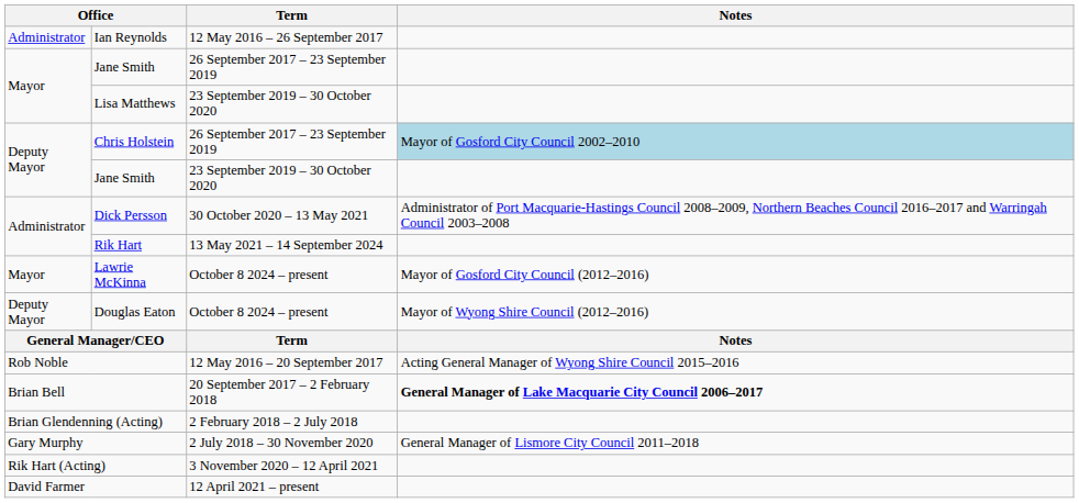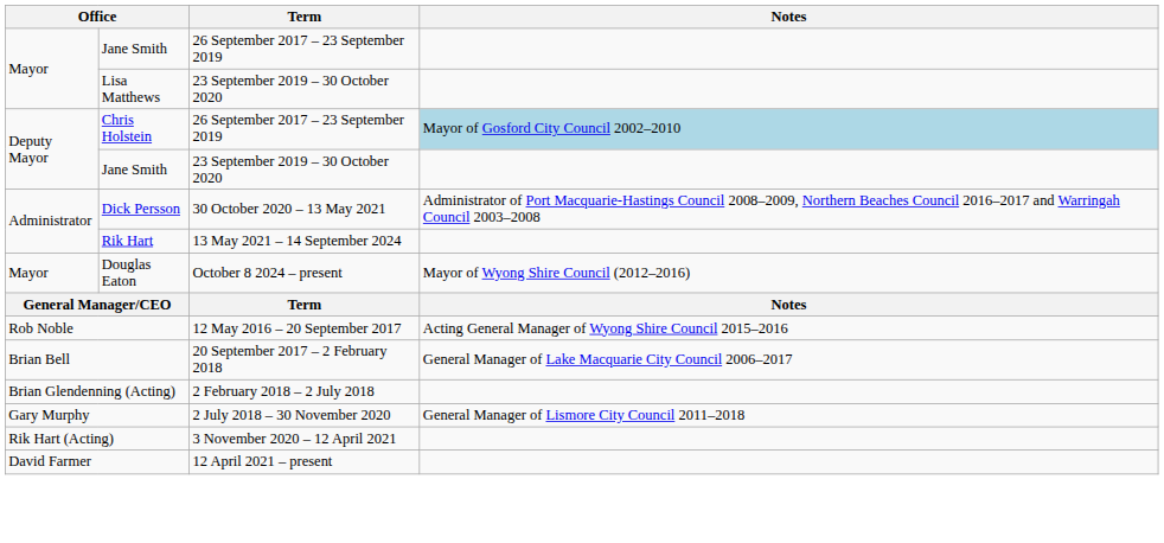 <table class="wikitable">
 <tr>
 <th colspan="2">Office</th>
 <th>Term</th>
 <th>Notes</th>
-</tr>
-<tr>
-<td><a href='#'>Administrator</a></td>
-<td>Ian Reynolds</td>
-<td>12 May 2016 – 26 September 2017</td>
-<td></td>
 </tr>
 <tr>
 <td rowspan="2">Mayor</td>
 <td>Jane Smith</td>
 <td>26 September 2017 – 23 September 2019</td>
 <td></td>
 </tr>
 <tr>
 <td>Lisa Matthews</td>
 <td>23 September 2019 – 30 October 2020</td>
 <td></td>
 </tr>
 <tr>
 <td rowspan="2">Deputy Mayor</td>
 <td><a href='#'>Chris Holstein</a></td>
 <td>26 September 2017 – 23 September 2019</td>
 <td style="background: lightblue;">Mayor of <a href='#'>Gosford City Council</a> 2002–2010</td>
 </tr>
 <tr>
 <td>Jane Smith</td>
 <td>23 September 2019 – 30 October 2020</td>
 <td></td>
 </tr>
 <tr>
 <td rowspan="2">Administrator</td>
 <td><a href='#'>Dick Persson</a></td>
 <td>30 October 2020 – 13 May 2021</td>
 <td>Administrator of <a href='#'>Port Macquarie-Hastings Council</a> 2008–2009, <a href='#'>Northern Beaches Council</a> 2016–2017 and <a href='#'>Warringah Council</a> 2003–2008</td>
 </tr>
 <tr>
 <td><a href='#'>Rik Hart</a></td>
 <td>13 May 2021 – 14 September 2024</td>
 <td></td>
 </tr>
 <tr>
 <td rowspan="1">Mayor</td>
-<td><a href='#'>Lawrie McKinna</a></td>
-<td>October 8 2024 – present</td>
-<td>Mayor of <a href='#'>Gosford City Council</a> (2012–2016)</td>
-</tr>
-<tr>
-<td rowspan="1">Deputy Mayor</td>
 <td>Douglas Eaton</td>
 <td>October 8 2024 – present</td>
 <td>Mayor of <a href='#'>Wyong Shire Council</a> (2012–2016)</td>
 </tr>
 <tr>
 <th colspan="2">General Manager/CEO</th>
 <th>Term</th>
 <th>Notes</th>
 </tr>
 <tr>
 <td colspan="2">Rob Noble</td>
 <td>12 May 2016 – 20 September 2017</td>
 <td>Acting General Manager of <a href='#'>Wyong Shire Council</a> 2015–2016</td>
 </tr>
 <tr>
 <td colspan="2">Brian Bell</td>
 <td>20 September 2017 – 2 February 2018</td>
-<td><strong>General Manager of <a href='#'>Lake Macquarie City Council</a> 2006–2017</strong></td>
+<td>General Manager of <a href='#'>Lake Macquarie City Council</a> 2006–2017</td>
 </tr>
 <tr>
 <td colspan="2">Brian Glendenning (Acting)</td>
 <td>2 February 2018 – 2 July 2018</td>
 <td></td>
 </tr>
 <tr>
 <td colspan="2">Gary Murphy</td>
 <td>2 July 2018 – 30 November 2020</td>
 <td>General Manager of <a href='#'>Lismore City Council</a> 2011–2018</td>
 </tr>
 <tr>
 <td colspan="2">Rik Hart (Acting)</td>
 <td>3 November 2020 – 12 April 2021</td>
 <td></td>
 </tr>
 <tr>
 <td colspan="2">David Farmer</td>
 <td>12 April 2021 – present</td>
 <td></td>
 </tr>
 </table>
